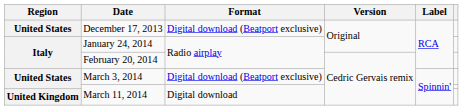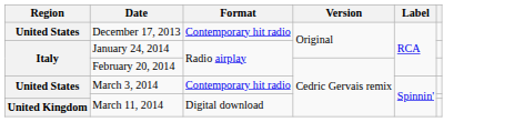 <table class="wikitable plainrowheaders">
 <tr>
 <th scope="col">Region</th>
 <th scope="col">Date</th>
 <th scope="col">Format</th>
 <th scope="col">Version</th>
 <th scope="col">Label</th>
 <th scope="col"></th>
 </tr>
 <tr>
 <th scope="row">United States</th>
 <td>December 17, 2013</td>
-<td><a href='#'>Digital download</a> (<a href='#'>Beatport</a> exclusive)</td>
+<td><a href='#'>Contemporary hit radio</a></td>
 <td rowspan="2">Original</td>
 <td rowspan="3"><a href='#'>RCA</a></td>
 <td align="center"></td>
 </tr>
 <tr>
 <th scope="row" rowspan="2">Italy</th>
 <td>January 24, 2014</td>
 <td rowspan="2">Radio <a href='#'>airplay</a></td>
 <td align="center"></td>
 </tr>
 <tr>
 <td>February 20, 2014</td>
 <td rowspan="4">Cedric Gervais remix</td>
 <td align="center"></td>
 </tr>
 <tr>
 <th scope="row" rowspan="2">United States</th>
 <td>March 3, 2014</td>
-<td><a href='#'>Digital download</a> (<a href='#'>Beatport</a> exclusive)</td>
+<td><a href='#'>Contemporary hit radio</a></td>
 <td rowspan="3"><a href='#'>Spinnin'</a></td>
 <td align="center"></td>
 </tr>
 <tr>
 <td rowspan="2">March 11, 2014</td>
 <td rowspan="2">Digital download</td>
 <td align="center"></td>
 </tr>
 <tr>
 <th scope="row">United Kingdom</th>
 <td align="center"></td>
 </tr>
 </table>
